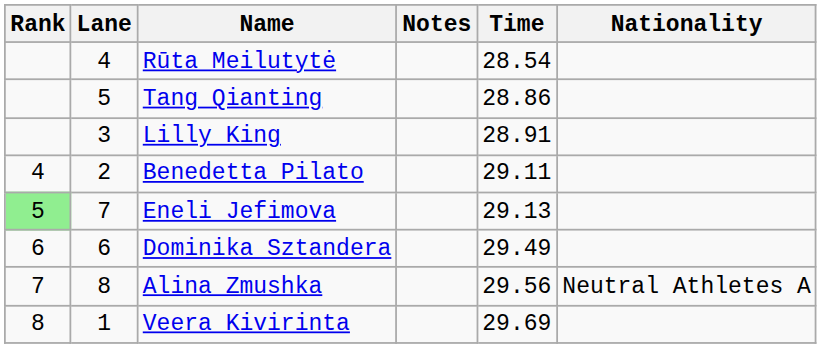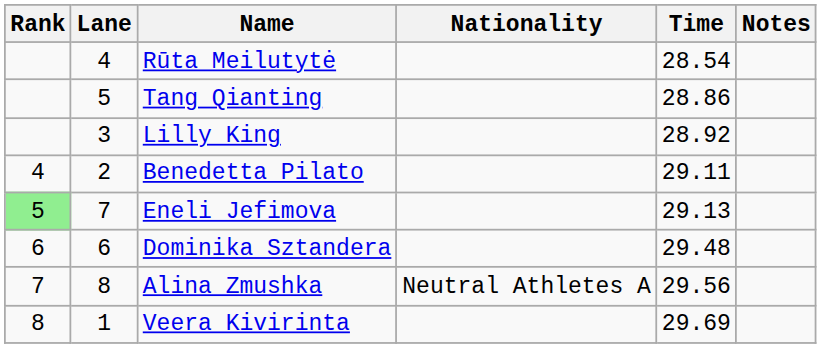 <table class="wikitable sortable" style="text-align:center">
 <tr>
 <th>Rank</th>
 <th>Lane</th>
 <th>Name</th>
+<th>Nationality</th>
+<th>Time</th>
 <th>Notes</th>
-<th>Time</th>
-<th>Nationality</th>
 </tr>
 <tr>
 <td></td>
 <td>4</td>
 <td align="left"><a href='#'>Rūta Meilutytė</a></td>
+<td align="left"></td>
+<td>28.54</td>
 <td></td>
-<td>28.54</td>
-<td align="left"></td>
 </tr>
 <tr>
 <td></td>
 <td>5</td>
 <td align="left"><a href='#'>Tang Qianting</a></td>
+<td align="left"></td>
+<td>28.86</td>
 <td></td>
-<td>28.86</td>
-<td align="left"></td>
 </tr>
 <tr>
 <td></td>
 <td>3</td>
 <td align="left"><a href='#'>Lilly King</a></td>
+<td align="left"></td>
+<td>28.92</td>
 <td></td>
-<td>28.91</td>
-<td align="left"></td>
 </tr>
 <tr>
 <td>4</td>
 <td>2</td>
 <td align="left"><a href='#'>Benedetta Pilato</a></td>
+<td align="left"></td>
+<td>29.11</td>
 <td></td>
-<td>29.11</td>
-<td align="left"></td>
 </tr>
 <tr>
 <td style="background: lightgreen;">5</td>
 <td>7</td>
 <td align="left"><a href='#'>Eneli Jefimova</a></td>
+<td align="left"></td>
+<td>29.13</td>
 <td></td>
-<td>29.13</td>
-<td align="left"></td>
 </tr>
 <tr>
 <td>6</td>
 <td>6</td>
 <td align="left"><a href='#'>Dominika Sztandera</a></td>
+<td align="left"></td>
+<td>29.48</td>
 <td></td>
-<td>29.49</td>
-<td align="left"></td>
 </tr>
 <tr>
 <td>7</td>
 <td>8</td>
 <td align="left"><a href='#'>Alina Zmushka</a></td>
+<td align="left"> Neutral Athletes A</td>
+<td>29.56</td>
 <td></td>
-<td>29.56</td>
-<td align="left"> Neutral Athletes A</td>
 </tr>
 <tr>
 <td>8</td>
 <td>1</td>
 <td align="left"><a href='#'>Veera Kivirinta</a></td>
+<td align="left"></td>
+<td>29.69</td>
 <td></td>
-<td>29.69</td>
-<td align="left"></td>
 </tr>
 </table>
